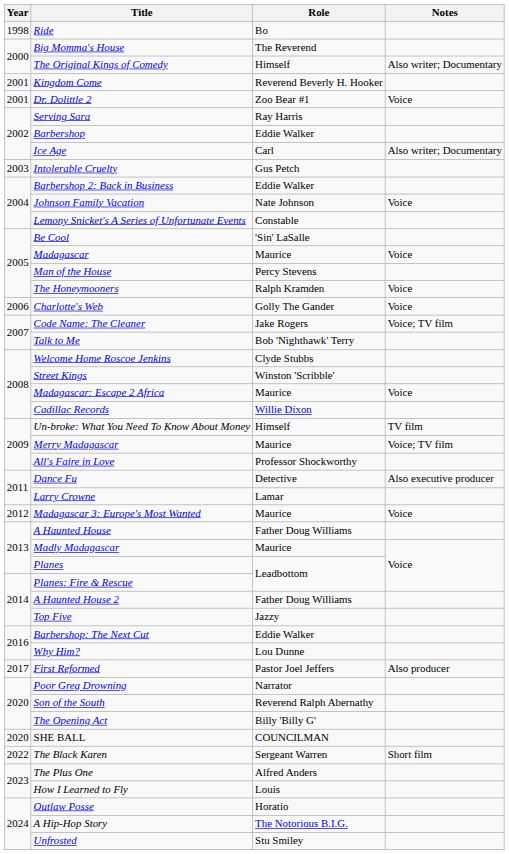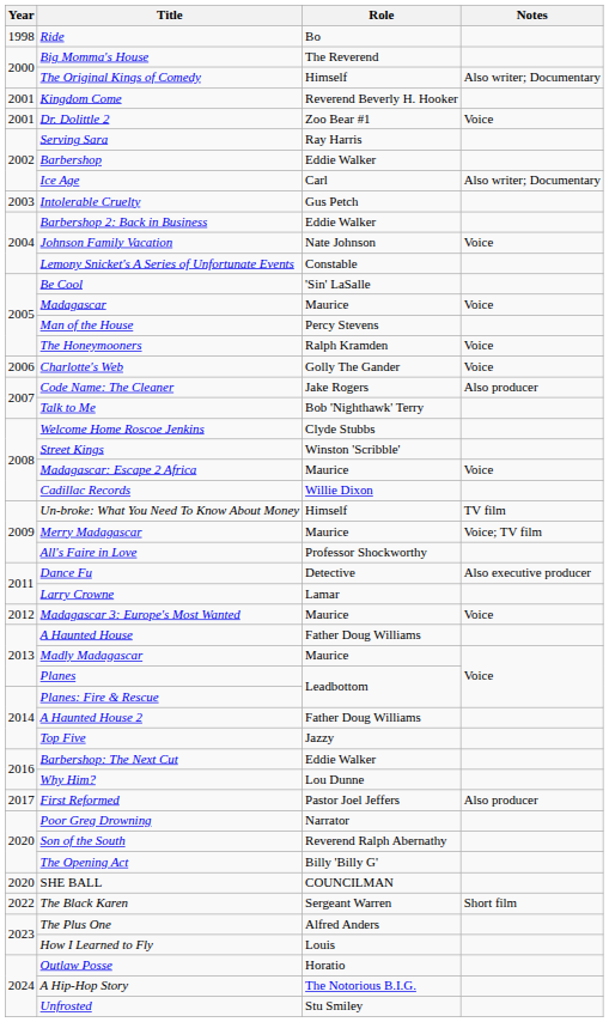 <table class="wikitable sortable">
 <tr>
 <th>Year</th>
 <th>Title</th>
 <th>Role</th>
 <th class="unsortable">Notes</th>
 </tr>
 <tr>
 <td>1998</td>
 <td><em><a href='#'>Ride</a></em></td>
 <td>Bo</td>
 <td></td>
 </tr>
 <tr>
 <td rowspan="2">2000</td>
 <td><em><a href='#'>Big Momma's House</a></em></td>
 <td>The Reverend</td>
 <td></td>
 </tr>
 <tr>
 <td><em><a href='#'>The Original Kings of Comedy</a></em></td>
 <td>Himself</td>
 <td>Also writer; Documentary</td>
 </tr>
 <tr>
 <td>2001</td>
 <td><em><a href='#'>Kingdom Come</a></em></td>
 <td>Reverend Beverly H. Hooker</td>
 <td></td>
 </tr>
 <tr>
 <td>2001</td>
 <td><em><a href='#'>Dr. Dolittle 2</a></em></td>
 <td>Zoo Bear #1</td>
 <td>Voice</td>
 </tr>
 <tr>
 <td rowspan="3">2002</td>
 <td><em><a href='#'>Serving Sara</a></em></td>
 <td>Ray Harris</td>
 <td></td>
 </tr>
 <tr>
 <td><em><a href='#'>Barbershop</a></em></td>
 <td>Eddie Walker</td>
 <td></td>
 </tr>
 <tr>
 <td><em><a href='#'>Ice Age</a></em></td>
 <td>Carl</td>
 <td>Also writer; Documentary</td>
 </tr>
 <tr>
 <td>2003</td>
 <td><em><a href='#'>Intolerable Cruelty</a></em></td>
 <td>Gus Petch</td>
 <td></td>
 </tr>
 <tr>
 <td rowspan="3">2004</td>
 <td><em><a href='#'>Barbershop 2: Back in Business</a></em></td>
 <td>Eddie Walker</td>
 <td></td>
 </tr>
 <tr>
 <td><em><a href='#'>Johnson Family Vacation</a></em></td>
 <td>Nate Johnson</td>
 <td>Voice</td>
 </tr>
 <tr>
 <td><em><a href='#'>Lemony Snicket's A Series of Unfortunate Events</a></em></td>
 <td>Constable</td>
 <td></td>
 </tr>
 <tr>
 <td rowspan="4">2005</td>
 <td><em><a href='#'>Be Cool</a></em></td>
 <td>'Sin' LaSalle</td>
 <td></td>
 </tr>
 <tr>
 <td><em><a href='#'>Madagascar</a></em></td>
 <td>Maurice</td>
 <td>Voice</td>
 </tr>
 <tr>
 <td><em><a href='#'>Man of the House</a></em></td>
 <td>Percy Stevens</td>
 <td></td>
 </tr>
 <tr>
 <td><em><a href='#'>The Honeymooners</a></em></td>
 <td>Ralph Kramden</td>
 <td>Voice</td>
 </tr>
 <tr>
 <td>2006</td>
 <td><em><a href='#'>Charlotte's Web</a></em></td>
 <td>Golly The Gander</td>
 <td>Voice</td>
 </tr>
 <tr>
 <td rowspan="2">2007</td>
 <td><em><a href='#'>Code Name: The Cleaner</a></em></td>
 <td>Jake Rogers</td>
-<td>Voice; TV film</td>
+<td>Also producer</td>
 </tr>
 <tr>
 <td><em><a href='#'>Talk to Me</a></em></td>
 <td>Bob 'Nighthawk' Terry</td>
 <td></td>
 </tr>
 <tr>
 <td rowspan="4">2008</td>
 <td><em><a href='#'>Welcome Home Roscoe Jenkins</a></em></td>
 <td>Clyde Stubbs</td>
 <td></td>
 </tr>
 <tr>
 <td><em><a href='#'>Street Kings</a></em></td>
 <td>Winston 'Scribble'</td>
 <td></td>
 </tr>
 <tr>
 <td><em><a href='#'>Madagascar: Escape 2 Africa</a></em></td>
 <td>Maurice</td>
 <td>Voice</td>
 </tr>
 <tr>
 <td><em><a href='#'>Cadillac Records</a></em></td>
 <td><a href='#'>Willie Dixon</a></td>
 <td></td>
 </tr>
 <tr>
 <td rowspan="3">2009</td>
 <td><em>Un-broke: What You Need To Know About Money</em></td>
 <td>Himself</td>
 <td>TV film</td>
 </tr>
 <tr>
 <td><em><a href='#'>Merry Madagascar</a></em></td>
 <td>Maurice</td>
 <td>Voice; TV film</td>
 </tr>
 <tr>
 <td><em><a href='#'>All's Faire in Love</a></em></td>
 <td>Professor Shockworthy</td>
 <td></td>
 </tr>
 <tr>
 <td rowspan="2">2011</td>
 <td><em><a href='#'>Dance Fu</a></em></td>
 <td>Detective</td>
 <td>Also executive producer</td>
 </tr>
 <tr>
 <td><em><a href='#'>Larry Crowne</a></em></td>
 <td>Lamar</td>
 <td></td>
 </tr>
 <tr>
 <td>2012</td>
 <td><em><a href='#'>Madagascar 3: Europe's Most Wanted</a></em></td>
 <td>Maurice</td>
 <td>Voice</td>
 </tr>
 <tr>
 <td rowspan="3">2013</td>
 <td><em><a href='#'>A Haunted House</a></em></td>
 <td>Father Doug Williams</td>
 <td></td>
 </tr>
 <tr>
 <td><em><a href='#'>Madly Madagascar</a></em></td>
 <td>Maurice</td>
 <td rowspan="3">Voice</td>
 </tr>
 <tr>
 <td><em><a href='#'>Planes</a></em></td>
 <td rowspan="2">Leadbottom</td>
 </tr>
 <tr>
 <td rowspan="3">2014</td>
 <td><em><a href='#'>Planes: Fire & Rescue</a></em></td>
 </tr>
 <tr>
 <td><em><a href='#'>A Haunted House 2</a></em></td>
 <td>Father Doug Williams</td>
 <td></td>
 </tr>
 <tr>
 <td><em><a href='#'>Top Five</a></em></td>
 <td>Jazzy</td>
 <td></td>
 </tr>
 <tr>
 <td rowspan="2">2016</td>
 <td><em><a href='#'>Barbershop: The Next Cut</a></em></td>
 <td>Eddie Walker</td>
 <td></td>
 </tr>
 <tr>
 <td><em><a href='#'>Why Him?</a></em></td>
 <td>Lou Dunne</td>
 <td></td>
 </tr>
 <tr>
 <td>2017</td>
 <td><em><a href='#'>First Reformed</a></em></td>
 <td>Pastor Joel Jeffers</td>
 <td>Also producer</td>
 </tr>
 <tr>
 <td rowspan="3">2020</td>
 <td><em><a href='#'>Poor Greg Drowning</a></em></td>
 <td>Narrator</td>
 <td></td>
 </tr>
 <tr>
 <td><em><a href='#'>Son of the South</a></em></td>
 <td>Reverend Ralph Abernathy</td>
 <td></td>
 </tr>
 <tr>
 <td><em><a href='#'>The Opening Act</a></em></td>
 <td>Billy 'Billy G'</td>
 <td></td>
 </tr>
 <tr>
 <td>2020</td>
 <td>SHE BALL</td>
 <td>COUNCILMAN</td>
 <td></td>
 </tr>
 <tr>
 <td>2022</td>
 <td><em>The Black Karen</em></td>
 <td>Sergeant Warren</td>
 <td>Short film</td>
 </tr>
 <tr>
 <td rowspan="2">2023</td>
 <td><em>The Plus One</em></td>
 <td>Alfred Anders</td>
 <td></td>
 </tr>
 <tr>
 <td><em>How I Learned to Fly</em></td>
 <td>Louis</td>
 <td></td>
 </tr>
 <tr>
 <td rowspan="3">2024</td>
 <td><em><a href='#'>Outlaw Posse</a></em></td>
 <td>Horatio</td>
 <td></td>
 </tr>
 <tr>
 <td><em>A Hip-Hop Story</em></td>
 <td><a href='#'>The Notorious B.I.G.</a></td>
 <td></td>
 </tr>
 <tr>
 <td><em><a href='#'>Unfrosted</a></em></td>
 <td>Stu Smiley</td>
 <td></td>
 </tr>
 </table>
